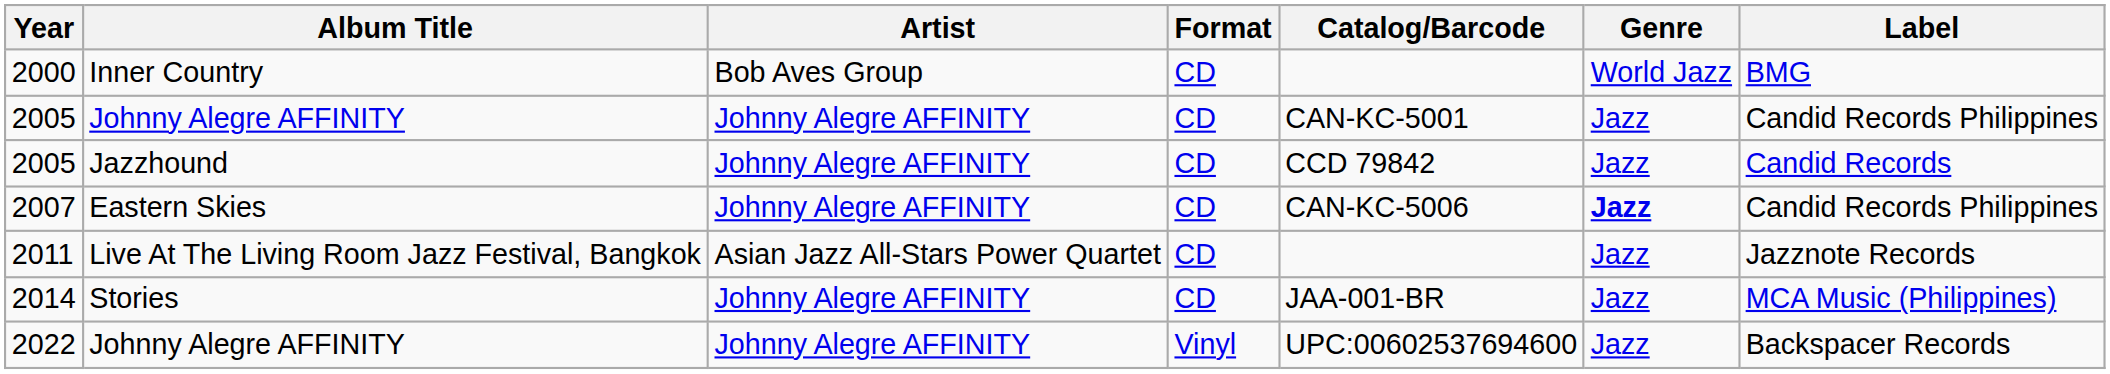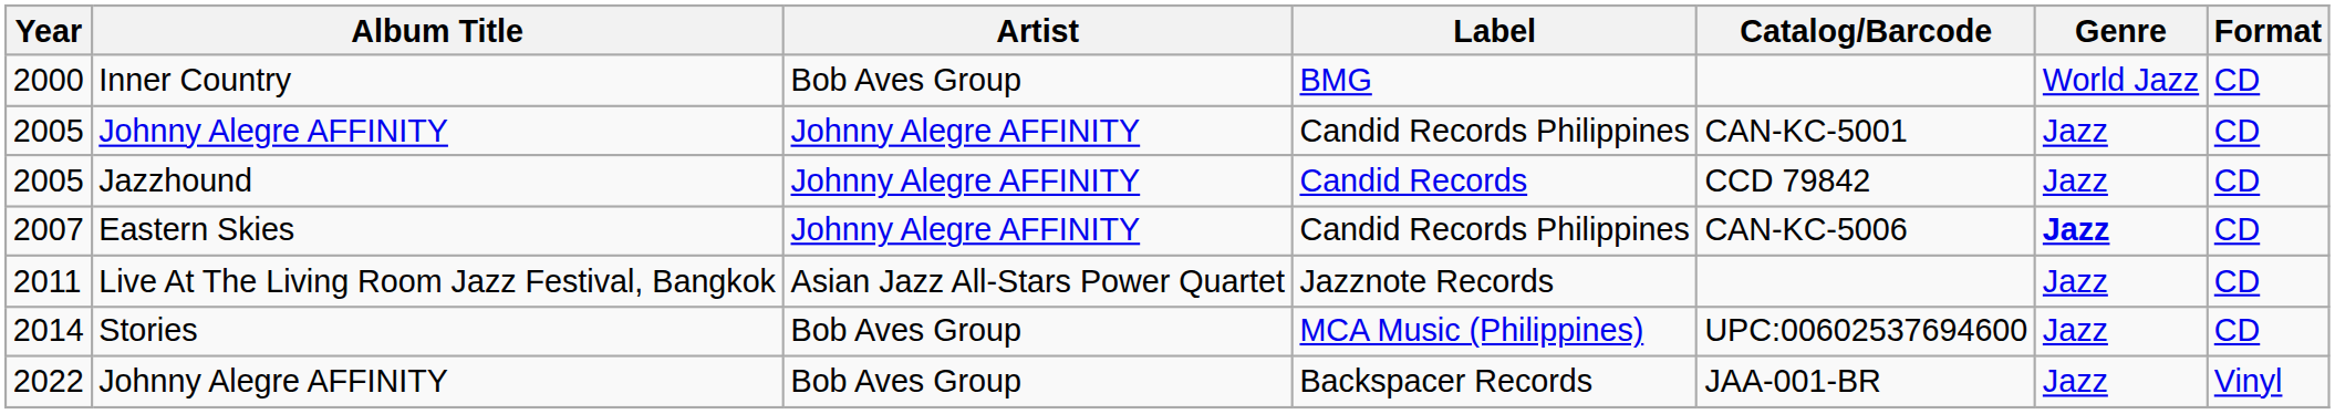 <table class="wikitable sortable mw-collapsible mw-collapsed" style="font-size:85%;">
 <tr>
 <th>Year</th>
 <th>Album Title</th>
 <th>Artist</th>
-<th>Format</th>
+<th>Label</th>
 <th>Catalog/Barcode</th>
 <th>Genre</th>
-<th>Label</th>
+<th>Format</th>
 </tr>
 <tr>
 <td>2000</td>
 <td>Inner Country</td>
 <td>Bob Aves Group</td>
-<td><a href='#'>CD</a></td>
+<td><a href='#'>BMG</a></td>
 <td></td>
 <td><a href='#'>World Jazz</a></td>
-<td><a href='#'>BMG</a></td>
+<td><a href='#'>CD</a></td>
 </tr>
 <tr>
 <td>2005</td>
 <td><a href='#'>Johnny Alegre AFFINITY</a></td>
 <td><a href='#'>Johnny Alegre AFFINITY</a></td>
-<td><a href='#'>CD</a></td>
+<td>Candid Records Philippines</td>
 <td>CAN-KC-5001</td>
 <td><a href='#'>Jazz</a></td>
-<td>Candid Records Philippines</td>
+<td><a href='#'>CD</a></td>
 </tr>
 <tr>
 <td>2005</td>
 <td>Jazzhound</td>
 <td><a href='#'>Johnny Alegre AFFINITY</a></td>
-<td><a href='#'>CD</a></td>
+<td><a href='#'>Candid Records</a></td>
 <td>CCD 79842</td>
 <td><a href='#'>Jazz</a></td>
-<td><a href='#'>Candid Records</a></td>
+<td><a href='#'>CD</a></td>
 </tr>
 <tr>
 <td>2007</td>
 <td>Eastern Skies</td>
 <td><a href='#'>Johnny Alegre AFFINITY</a></td>
-<td><a href='#'>CD</a></td>
+<td>Candid Records Philippines</td>
 <td>CAN-KC-5006</td>
 <td><strong><a href='#'>Jazz</a></strong></td>
-<td>Candid Records Philippines</td>
+<td><a href='#'>CD</a></td>
 </tr>
 <tr>
 <td>2011</td>
 <td>Live At The Living Room Jazz Festival, Bangkok</td>
 <td>Asian Jazz All-Stars Power Quartet</td>
-<td><a href='#'>CD</a></td>
+<td>Jazznote Records</td>
 <td></td>
 <td><a href='#'>Jazz</a></td>
-<td>Jazznote Records</td>
+<td><a href='#'>CD</a></td>
 </tr>
 <tr>
 <td>2014</td>
 <td>Stories</td>
-<td><a href='#'>Johnny Alegre AFFINITY</a></td>
+<td>Bob Aves Group</td>
+<td><a href='#'>MCA Music (Philippines)</a></td>
+<td>UPC:00602537694600</td>
+<td><a href='#'>Jazz</a></td>
 <td><a href='#'>CD</a></td>
-<td>JAA-001-BR</td>
-<td><a href='#'>Jazz</a></td>
-<td><a href='#'>MCA Music (Philippines)</a></td>
 </tr>
 <tr>
 <td>2022</td>
 <td>Johnny Alegre AFFINITY</td>
-<td><a href='#'>Johnny Alegre AFFINITY</a></td>
+<td>Bob Aves Group</td>
+<td>Backspacer Records</td>
+<td>JAA-001-BR</td>
+<td><a href='#'>Jazz</a></td>
 <td><a href='#'>Vinyl</a></td>
-<td>UPC:00602537694600</td>
-<td><a href='#'>Jazz</a></td>
-<td>Backspacer Records</td>
 </tr>
 </table>
